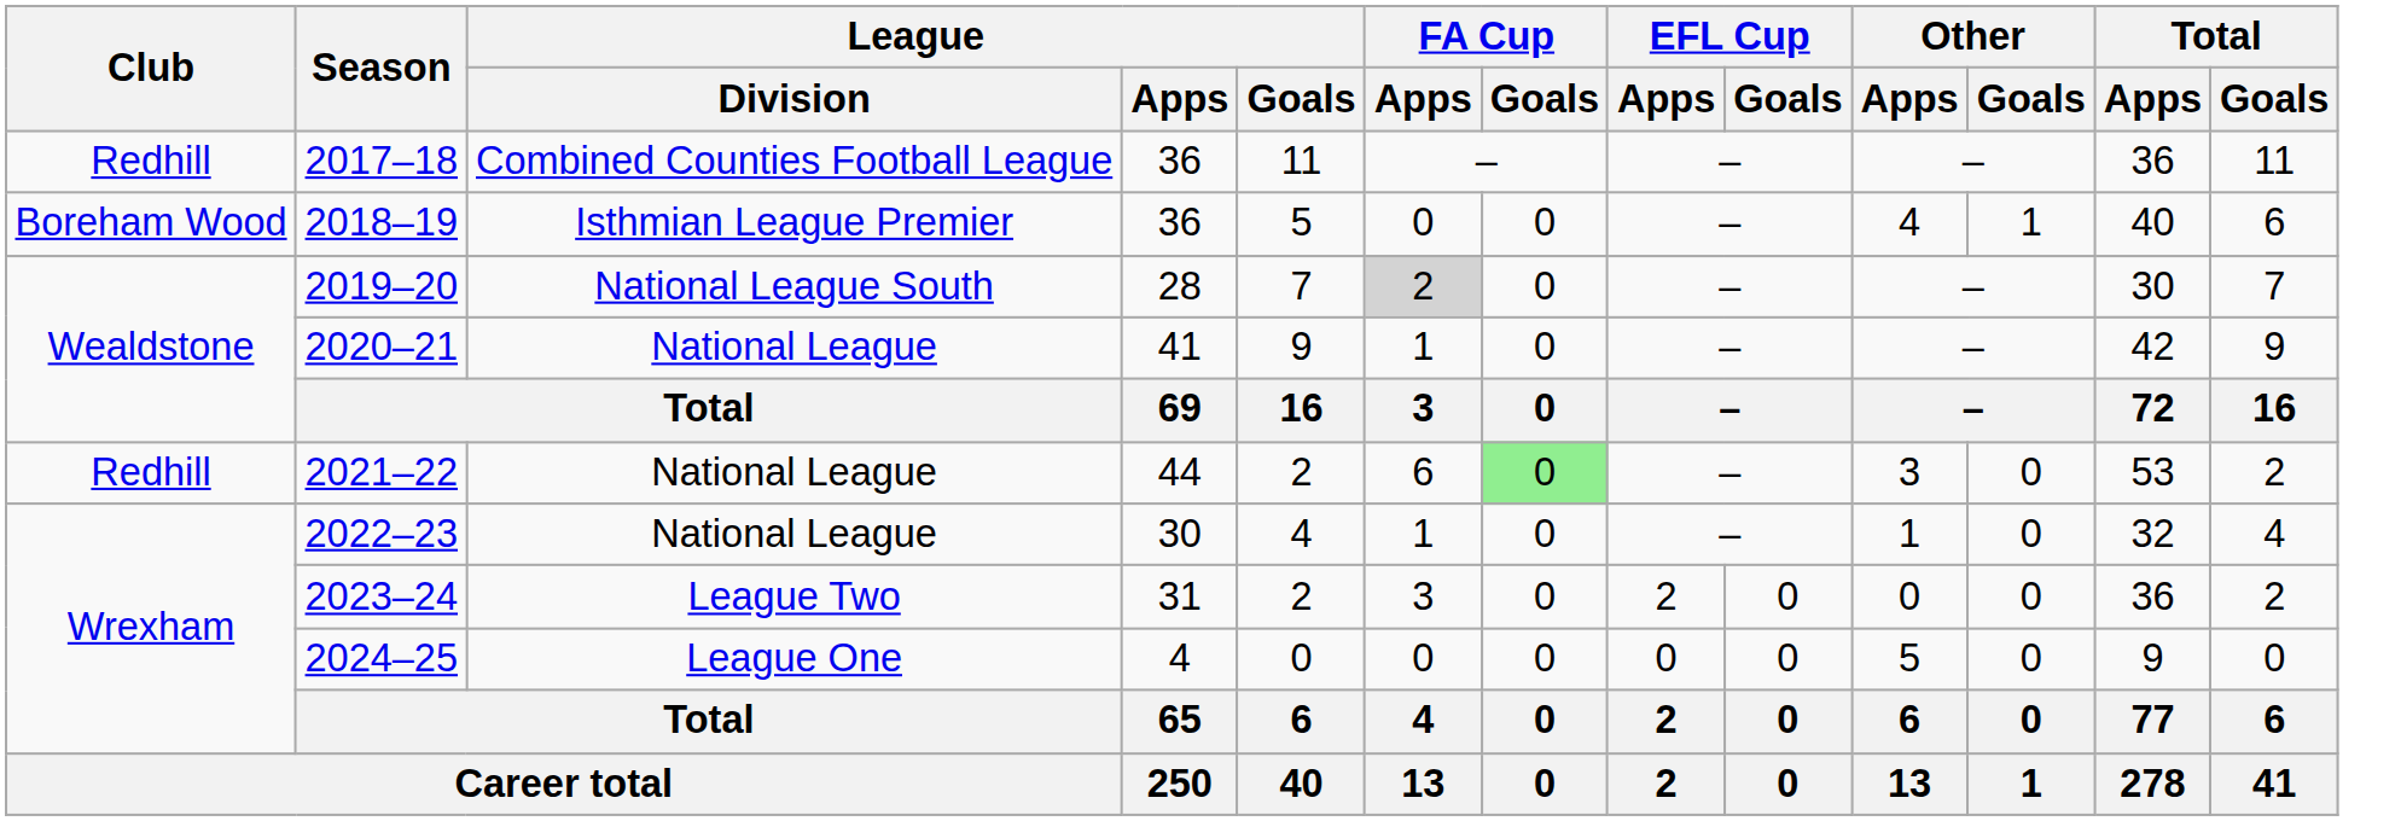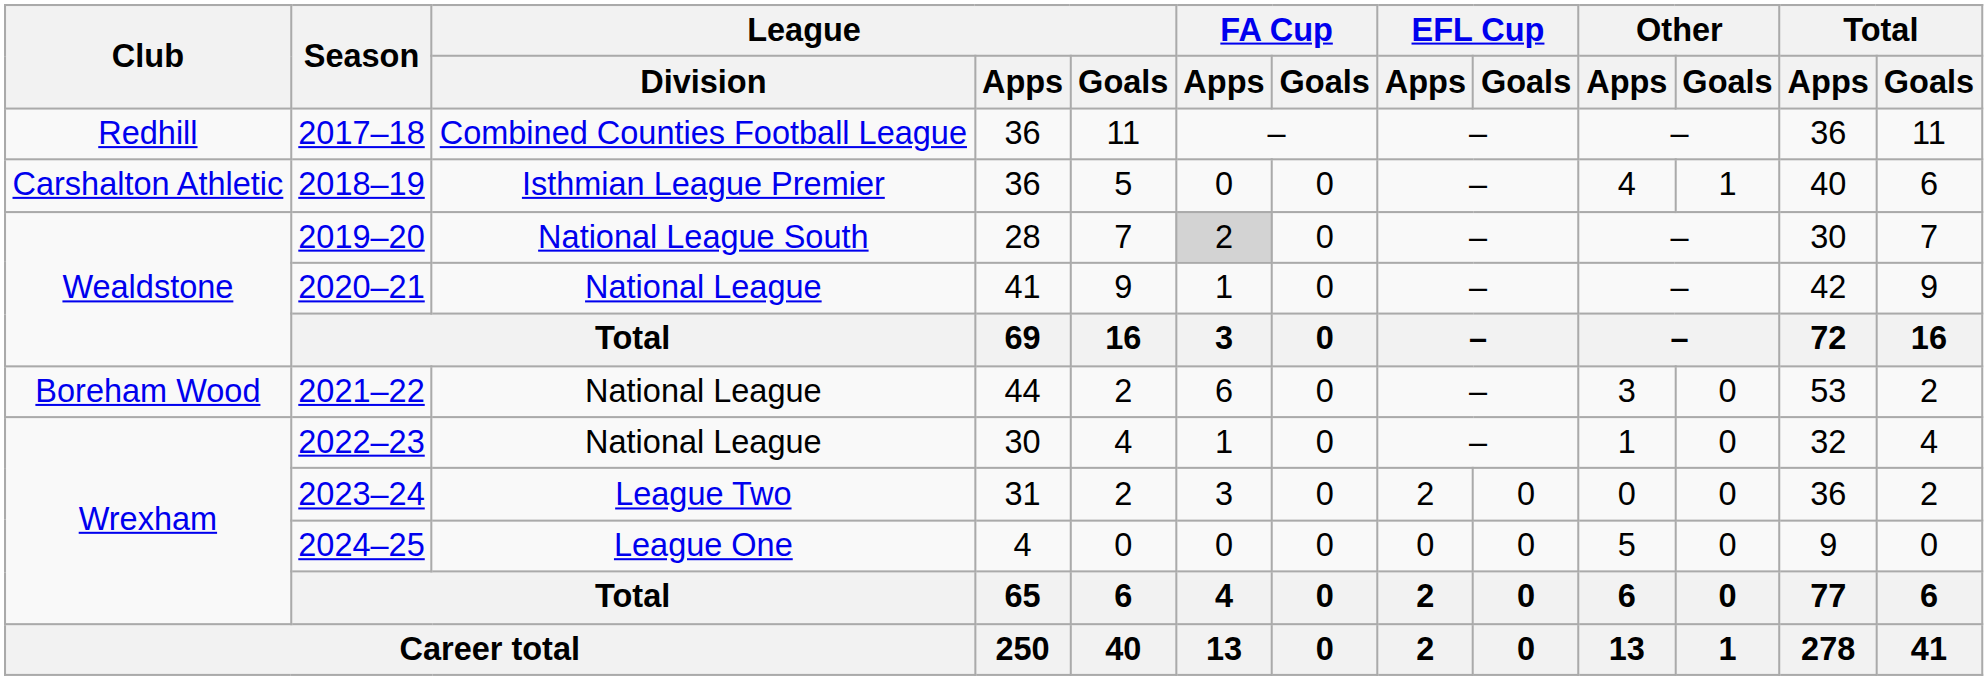 <table class="wikitable" style="text-align:center">
 <tr>
 <th rowspan="2">Club</th>
 <th rowspan="2">Season</th>
 <th colspan="3">League</th>
 <th colspan="2"><a href='#'>FA Cup</a></th>
 <th colspan="2"><a href='#'>EFL Cup</a></th>
 <th colspan="2">Other</th>
 <th colspan="2">Total</th>
 </tr>
 <tr>
 <th>Division</th>
 <th>Apps</th>
 <th>Goals</th>
 <th>Apps</th>
 <th>Goals</th>
 <th>Apps</th>
 <th>Goals</th>
 <th>Apps</th>
 <th>Goals</th>
 <th>Apps</th>
 <th>Goals</th>
 </tr>
 <tr>
 <td><a href='#'>Redhill</a></td>
 <td><a href='#'>2017–18</a></td>
 <td><a href='#'>Combined Counties Football League</a></td>
 <td>36</td>
 <td>11</td>
 <td colspan="2">–</td>
 <td colspan="2">–</td>
 <td colspan="2">–</td>
 <td>36</td>
 <td>11</td>
 </tr>
 <tr>
-<td><a href='#'>Boreham Wood</a></td>
+<td><a href='#'>Carshalton Athletic</a></td>
 <td><a href='#'>2018–19</a></td>
 <td><a href='#'>Isthmian League Premier</a></td>
 <td>36</td>
 <td>5</td>
 <td>0</td>
 <td>0</td>
 <td colspan="2">–</td>
 <td>4</td>
 <td>1</td>
 <td>40</td>
 <td>6</td>
 </tr>
 <tr>
 <td rowspan="3"><a href='#'>Wealdstone</a></td>
 <td><a href='#'>2019–20</a></td>
 <td><a href='#'>National League South</a></td>
 <td>28</td>
 <td>7</td>
 <td style="background: lightgrey;">2</td>
 <td>0</td>
 <td colspan="2">–</td>
 <td colspan="2">–</td>
 <td>30</td>
 <td>7</td>
 </tr>
 <tr>
 <td><a href='#'>2020–21</a></td>
 <td><a href='#'>National League</a></td>
 <td>41</td>
 <td>9</td>
 <td>1</td>
 <td>0</td>
 <td colspan="2">–</td>
 <td colspan="2">–</td>
 <td>42</td>
 <td>9</td>
 </tr>
 <tr>
 <th colspan="2">Total</th>
 <th>69</th>
 <th>16</th>
 <th>3</th>
 <th>0</th>
 <th colspan="2">–</th>
 <th colspan="2">–</th>
 <th>72</th>
 <th>16</th>
 </tr>
 <tr>
-<td><a href='#'>Redhill</a></td>
+<td><a href='#'>Boreham Wood</a></td>
 <td><a href='#'>2021–22</a></td>
 <td>National League</td>
 <td>44</td>
 <td>2</td>
 <td>6</td>
-<td style="background: lightgreen;">0</td>
+<td>0</td>
 <td colspan="2">–</td>
 <td>3</td>
 <td>0</td>
 <td>53</td>
 <td>2</td>
 </tr>
 <tr>
 <td rowspan="4"><a href='#'>Wrexham</a></td>
 <td><a href='#'>2022–23</a></td>
 <td>National League</td>
 <td>30</td>
 <td>4</td>
 <td>1</td>
 <td>0</td>
 <td colspan="2">–</td>
 <td>1</td>
 <td>0</td>
 <td>32</td>
 <td>4</td>
 </tr>
 <tr>
 <td><a href='#'>2023–24</a></td>
 <td><a href='#'>League Two</a></td>
 <td>31</td>
 <td>2</td>
 <td>3</td>
 <td>0</td>
 <td>2</td>
 <td>0</td>
 <td>0</td>
 <td>0</td>
 <td>36</td>
 <td>2</td>
 </tr>
 <tr>
 <td><a href='#'>2024–25</a></td>
 <td><a href='#'>League One</a></td>
 <td>4</td>
 <td>0</td>
 <td>0</td>
 <td>0</td>
 <td>0</td>
 <td>0</td>
 <td>5</td>
 <td>0</td>
 <td>9</td>
 <td>0</td>
 </tr>
 <tr>
 <th colspan="2">Total</th>
 <th>65</th>
 <th>6</th>
 <th>4</th>
 <th>0</th>
 <th>2</th>
 <th>0</th>
 <th>6</th>
 <th>0</th>
 <th>77</th>
 <th>6</th>
 </tr>
 <tr>
 <th colspan="3">Career total</th>
 <th>250</th>
 <th>40</th>
 <th>13</th>
 <th>0</th>
 <th>2</th>
 <th>0</th>
 <th>13</th>
 <th>1</th>
 <th>278</th>
 <th>41</th>
 </tr>
 </table>
